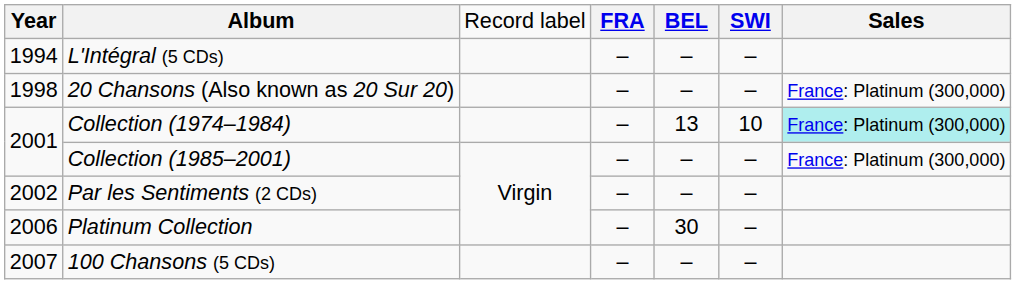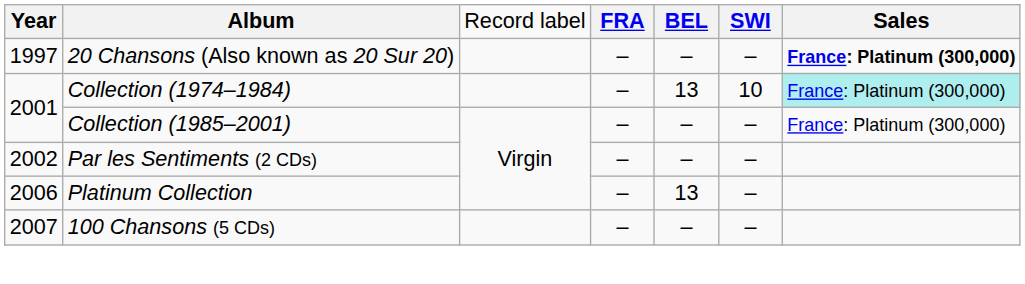 <table class="wikitable">
 <tr>
 <th>Year</th>
 <th>Album</th>
 <td>Record label</td>
 <th width="40"><a href='#'>FRA</a></th>
 <th width="40"><a href='#'>BEL</a></th>
 <th width="40"><a href='#'>SWI</a></th>
 <th>Sales</th>
 </tr>
 <tr>
-<td>1994</td>
-<td><em>L'Intégral</em> <small>(5 CDs)</small></td>
-<td></td>
-<td align="center">–</td>
-<td align="center">–</td>
-<td align="center">–</td>
-<td></td>
-</tr>
-<tr>
-<td>1998</td>
+<td>1997</td>
 <td><em>20 Chansons</em> (Also known as <em>20 Sur 20</em>)</td>
 <td></td>
 <td align="center">–</td>
 <td align="center">–</td>
 <td align="center">–</td>
-<td><small><a href='#'>France</a>: Platinum (300,000)</small></td>
+<td><strong><small><a href='#'>France</a>: Platinum (300,000)</small></strong></td>
 </tr>
 <tr>
 <td rowspan="2">2001</td>
 <td><em>Collection (1974–1984)</em></td>
 <td></td>
 <td align="center">–</td>
 <td align="center">13</td>
 <td align="center">10</td>
 <td style="background: paleturquoise;"><small><a href='#'>France</a>: Platinum (300,000)</small></td>
 </tr>
 <tr>
 <td><em>Collection (1985–2001)</em></td>
 <td rowspan=3 style="text-align:center;">Virgin</td>
 <td align="center">–</td>
 <td align="center">–</td>
 <td align="center">–</td>
 <td><small><a href='#'>France</a>: Platinum (300,000)</small></td>
 </tr>
 <tr>
 <td>2002</td>
 <td><em>Par les Sentiments</em> <small>(2 CDs)</small></td>
 <td align="center">–</td>
 <td align="center">–</td>
 <td align="center">–</td>
 <td></td>
 </tr>
 <tr>
 <td>2006</td>
 <td><em>Platinum Collection</em></td>
 <td align="center">–</td>
-<td align="center">30</td>
+<td align="center">13</td>
 <td align="center">–</td>
 <td></td>
 </tr>
 <tr>
 <td>2007</td>
 <td><em>100 Chansons</em> <small>(5 CDs)</small></td>
 <td></td>
 <td align="center">–</td>
 <td align="center">–</td>
 <td align="center">–</td>
 <td></td>
 </tr>
 </table>
